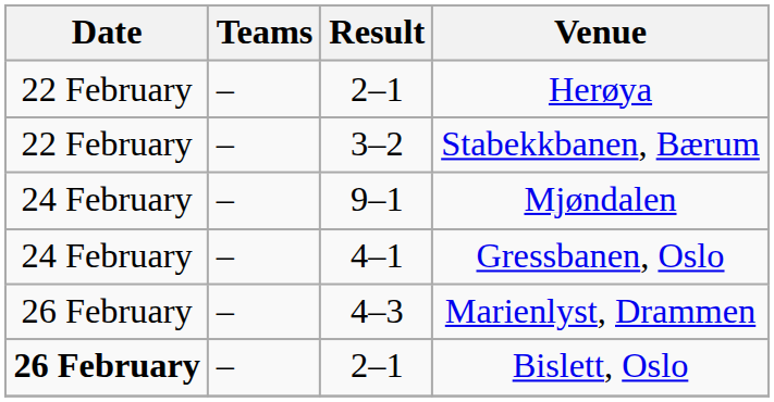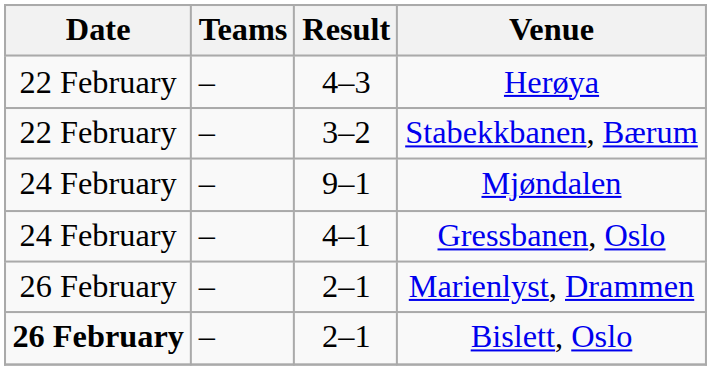 <table class="wikitable" style="text-align:center;">
 <tr>
 <th>Date</th>
 <th>Teams</th>
 <th>Result</th>
 <th>Venue</th>
 </tr>
 <tr>
 <td>22 February</td>
 <td align="left"> – </td>
-<td>2–1</td>
+<td>4–3</td>
 <td><a href='#'>Herøya</a></td>
 </tr>
 <tr>
 <td>22 February</td>
 <td align="left"> – </td>
 <td>3–2</td>
 <td><a href='#'>Stabekkbanen</a>, <a href='#'>Bærum</a></td>
 </tr>
 <tr>
 <td>24 February</td>
 <td align="left"> – </td>
 <td>9–1</td>
 <td><a href='#'>Mjøndalen</a></td>
 </tr>
 <tr>
 <td>24 February</td>
 <td align="left"> – </td>
 <td>4–1</td>
 <td><a href='#'>Gressbanen</a>, <a href='#'>Oslo</a></td>
 </tr>
 <tr>
 <td>26 February</td>
 <td align="left"> – </td>
-<td>4–3</td>
+<td>2–1</td>
 <td><a href='#'>Marienlyst</a>, <a href='#'>Drammen</a></td>
 </tr>
 <tr>
 <td><strong>26 February</strong></td>
 <td align="left"> – </td>
 <td>2–1</td>
 <td><a href='#'>Bislett</a>, <a href='#'>Oslo</a></td>
 </tr>
 <tr>
 </tr>
 </table>
